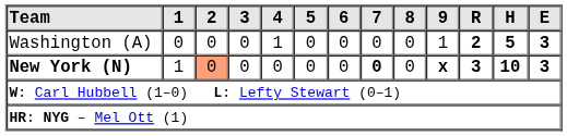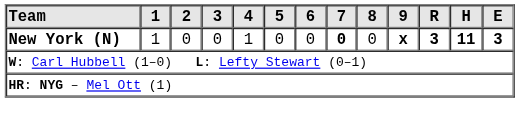 <table border=1 cellspacing=0 width=425 style="margin-left:3em;">
 <tr style="text-align:center; background-color:#e6e6e6;">
 <th align=left width=125>Team</th>
 <th width=25>1</th>
 <th width=25>2</th>
 <th width=25>3</th>
 <th width=25>4</th>
 <th width=25>5</th>
 <th width=25>6</th>
 <th width=25>7</th>
 <th width=25>8</th>
 <th width=25>9</th>
 <th width=25>R</th>
 <th width=25>H</th>
 <th width=25>E</th>
 </tr>
 <tr style="text-align:center;">
-<td align=left>Washington (A)</td>
-<td>0</td>
+<td align=left><strong>New York (N)</strong></td>
+<td>1</td>
 <td>0</td>
 <td>0</td>
 <td>1</td>
-<td>0</td>
-<td>0</td>
-<td>0</td>
-<td>0</td>
-<td>1</td>
-<td><strong>2</strong></td>
-<td><strong>5</strong></td>
-<td><strong>3</strong></td>
-</tr>
-<tr style="text-align:center;">
-<td align=left><strong>New York (N)</strong></td>
-<td>1</td>
-<td style="background: lightsalmon;">0</td>
-<td>0</td>
-<td>0</td>
 <td>0</td>
 <td>0</td>
 <td><strong>0</strong></td>
 <td>0</td>
 <td><strong>x</strong></td>
 <td><strong>3</strong></td>
-<td><strong>10</strong></td>
+<td><strong>11</strong></td>
 <td><strong>3</strong></td>
 </tr>
 <tr style="text-align:left;">
 <td colspan=13><small><strong>W</strong>: <a href='#'>Carl Hubbell</a> (1–0)   <strong>L</strong>: <a href='#'>Lefty Stewart</a> (0–1)</small></td>
 </tr>
 <tr style="text-align:left;">
 <td colspan=13><small><strong>HR</strong>: <strong>NYG</strong> – <a href='#'>Mel Ott</a> (1) </small></td>
 </tr>
 </table>
